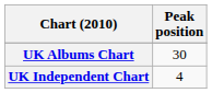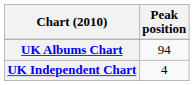 <table class="wikitable sortable plainrowheaders">
 <tr>
 <th scope="col">Chart (2010)</th>
 <th scope="col">Peak<br>position</th>
 </tr>
 <tr>
 </tr>
 <tr>
 </tr>
 <tr>
 </tr>
 <tr>
 </tr>
 <tr>
 </tr>
 <tr>
 <th scope="row"><a href='#'>UK Albums Chart</a></th>
-<td align="center">30</td>
+<td align="center">94</td>
 </tr>
 <tr>
 <th scope="row"><a href='#'>UK Independent Chart</a></th>
 <td align="center">4</td>
 </tr>
 </table>
